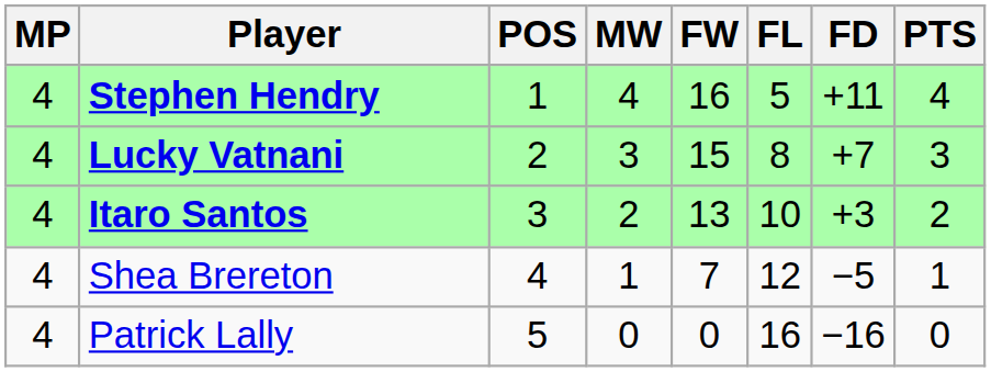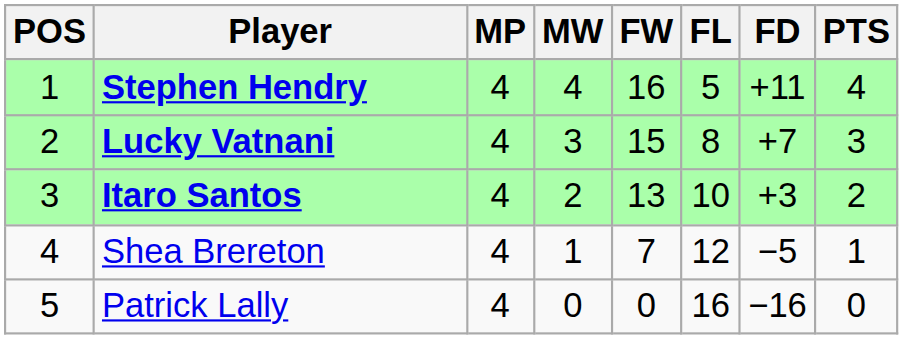 <table class="wikitable" style="text-align: center;">
 <tr>
+<th width=20>POS</th>
+<th width=165>Player</th>
 <th width=20>MP</th>
-<th width=165>Player</th>
-<th width=20>POS</th>
 <th width=20>MW</th>
 <th width=20>FW</th>
 <th width=20>FL</th>
 <th width=20>FD</th>
 <th width=20>PTS</th>
 </tr>
 <tr style="background:#afa;">
+<td>1</td>
+<td style="text-align:left;"> <strong><a href='#'>Stephen Hendry</a></strong></td>
 <td>4</td>
-<td style="text-align:left;"> <strong><a href='#'>Stephen Hendry</a></strong></td>
-<td>1</td>
 <td>4</td>
 <td>16</td>
 <td>5</td>
 <td>+11</td>
 <td>4</td>
 </tr>
 <tr style="background:#afa;">
+<td>2</td>
+<td style="text-align:left;"> <strong><a href='#'>Lucky Vatnani</a></strong></td>
 <td>4</td>
-<td style="text-align:left;"> <strong><a href='#'>Lucky Vatnani</a></strong></td>
-<td>2</td>
 <td>3</td>
 <td>15</td>
 <td>8</td>
 <td>+7</td>
 <td>3</td>
 </tr>
 <tr style="background:#afa;">
+<td>3</td>
+<td style="text-align:left;"> <strong><a href='#'>Itaro Santos</a></strong></td>
 <td>4</td>
-<td style="text-align:left;"> <strong><a href='#'>Itaro Santos</a></strong></td>
-<td>3</td>
 <td>2</td>
 <td>13</td>
 <td>10</td>
 <td>+3</td>
 <td>2</td>
 </tr>
 <tr>
 <td>4</td>
 <td style="text-align:left;"> <a href='#'>Shea Brereton</a></td>
 <td>4</td>
 <td>1</td>
 <td>7</td>
 <td>12</td>
 <td>−5</td>
 <td>1</td>
 </tr>
 <tr>
+<td>5</td>
+<td style="text-align:left;"> <a href='#'>Patrick Lally</a></td>
 <td>4</td>
-<td style="text-align:left;"> <a href='#'>Patrick Lally</a></td>
-<td>5</td>
 <td>0</td>
 <td>0</td>
 <td>16</td>
 <td>−16</td>
 <td>0</td>
 </tr>
 </table>
